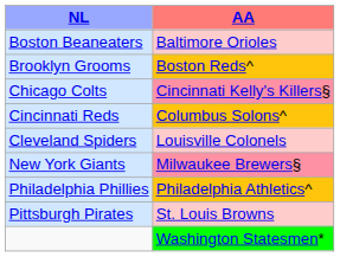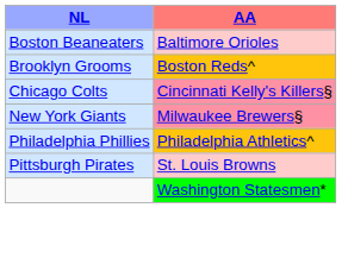 <table class="wikitable" style="font-size:100%;line-height:1.1;">
 <tr>
 <th style="background-color: #99A8FF;"><a href='#'>NL</a></th>
 <th style="background-color: #FF7B77;"><a href='#'>AA</a></th>
 </tr>
 <tr>
 <td style="background-color: #D0E7FF;"><a href='#'>Boston Beaneaters</a></td>
 <td style="background-color: #FFCCCC;"><a href='#'>Baltimore Orioles</a></td>
 </tr>
 <tr>
 <td style="background-color: #D0E7FF;"><a href='#'>Brooklyn Grooms</a></td>
 <td style="background-color: #FFC40C;"><a href='#'>Boston Reds</a>^</td>
 </tr>
 <tr>
 <td style="background-color: #D0E7FF;"><a href='#'>Chicago Colts</a></td>
 <td style="background-color: #FF91A4;"><a href='#'>Cincinnati Kelly's Killers</a>§</td>
 </tr>
 <tr>
-<td style="background-color: #D0E7FF;"><a href='#'>Cincinnati Reds</a></td>
-<td style="background-color: #FFC40C;"><a href='#'>Columbus Solons</a>^</td>
-</tr>
-<tr>
-<td style="background-color: #D0E7FF;"><a href='#'>Cleveland Spiders</a></td>
-<td style="background-color: #FFCCCC;"><a href='#'>Louisville Colonels</a></td>
-</tr>
-<tr>
 <td style="background-color: #D0E7FF;"><a href='#'>New York Giants</a></td>
 <td style="background-color: #FF91A4;"><a href='#'>Milwaukee Brewers</a>§</td>
 </tr>
 <tr>
 <td style="background-color: #D0E7FF;"><a href='#'>Philadelphia Phillies</a></td>
 <td style="background-color: #FFC40C;"><a href='#'>Philadelphia Athletics</a>^</td>
 </tr>
 <tr>
 <td style="background-color: #D0E7FF;"><a href='#'>Pittsburgh Pirates</a></td>
 <td style="background-color: #FFCCCC;"><a href='#'>St. Louis Browns</a></td>
 </tr>
 <tr>
 <td> </td>
 <td style="background-color: #00FF00;"><a href='#'>Washington Statesmen</a>*</td>
 </tr>
 </table>
